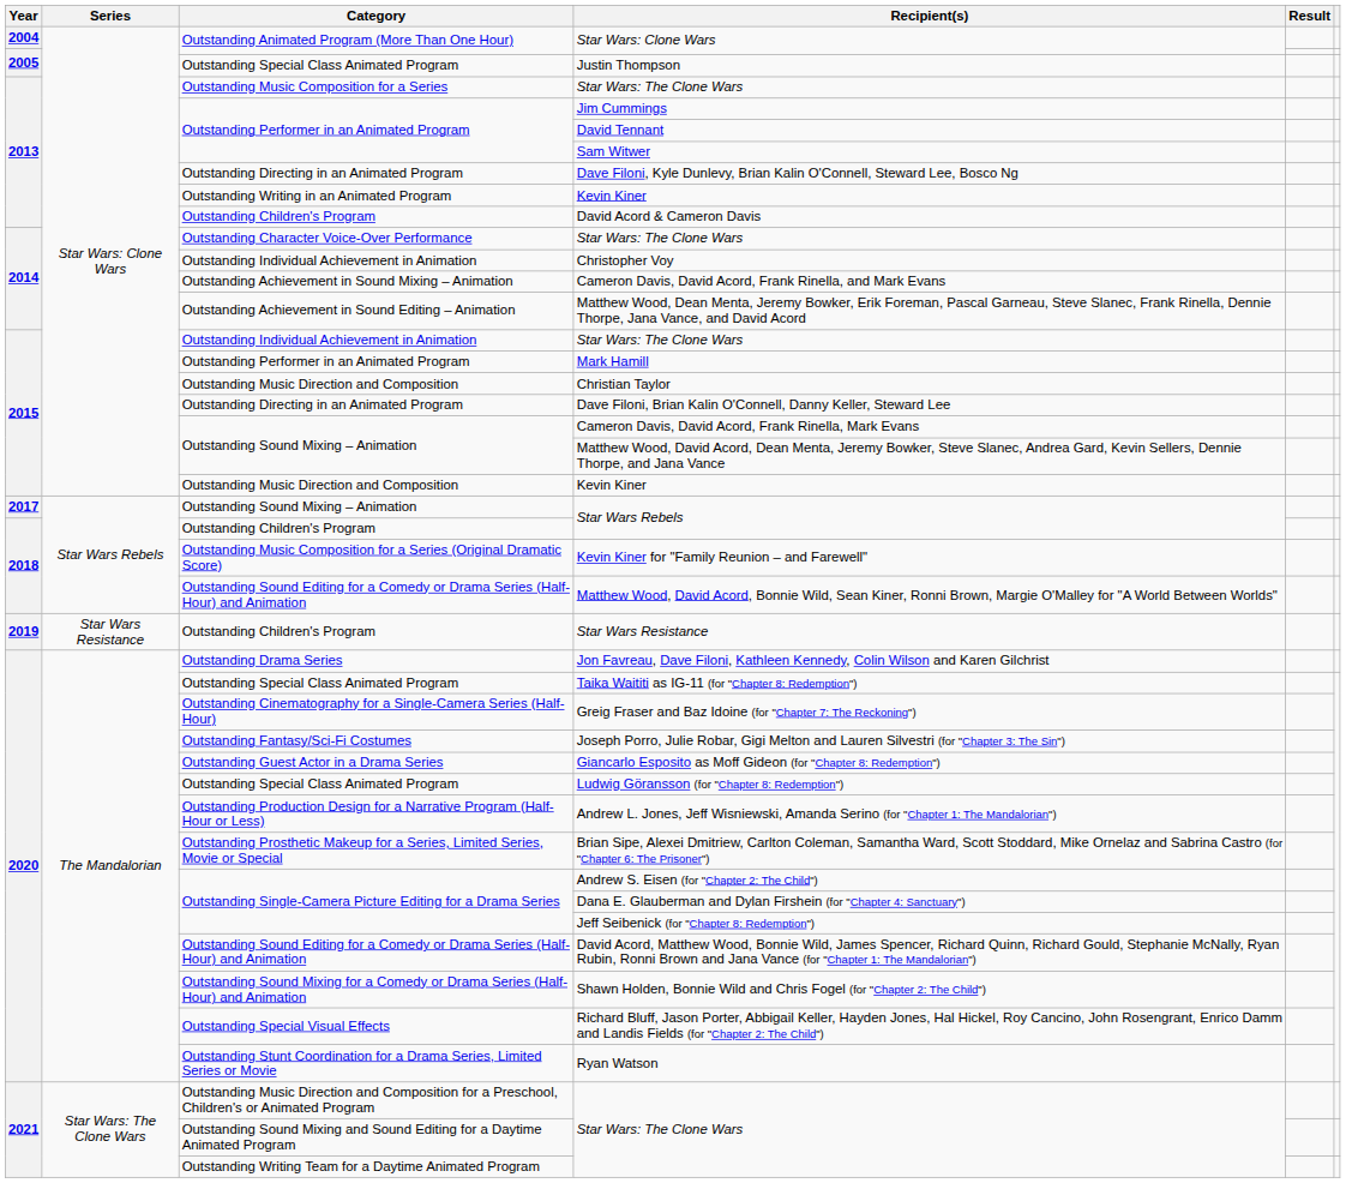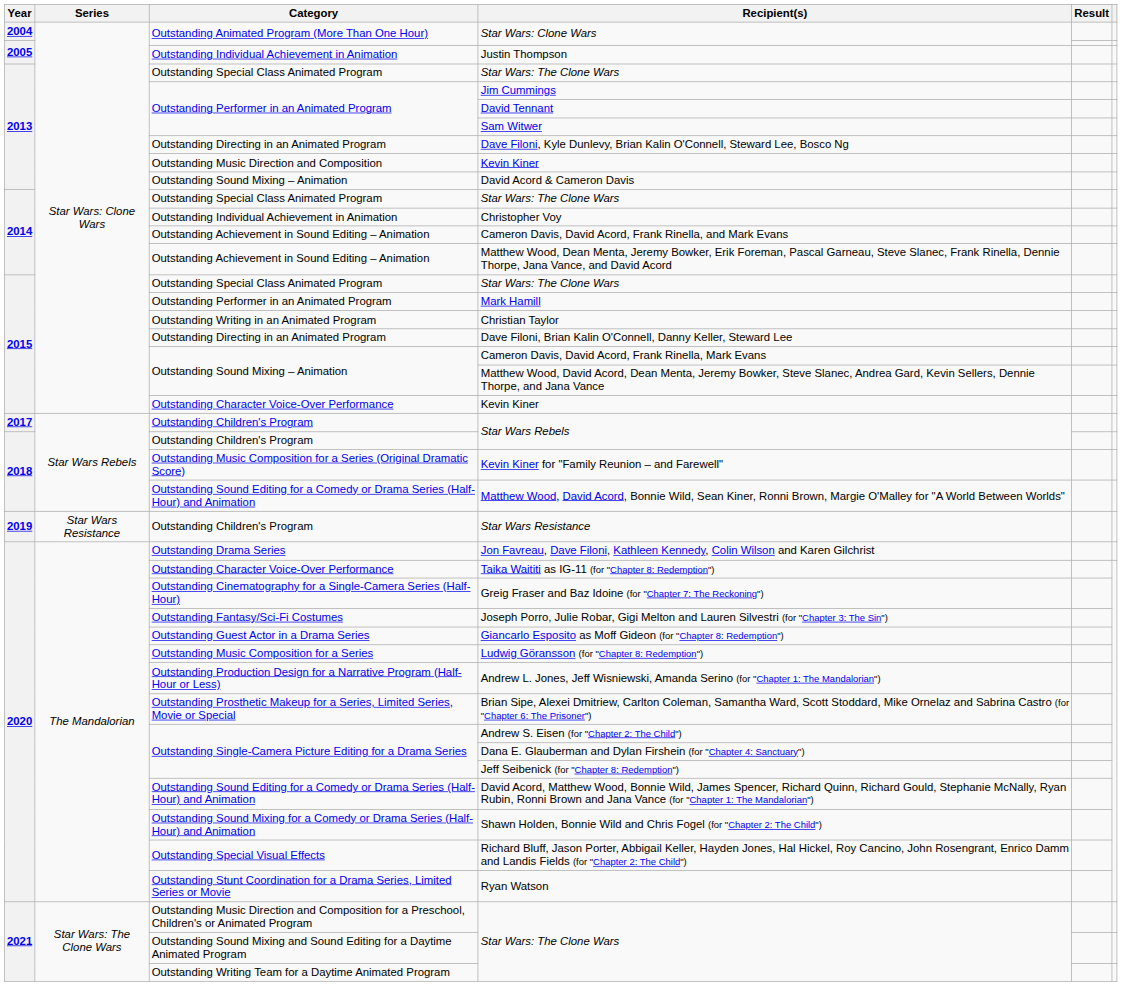 <table class="wikitable sortable plainrowheaders">
 <tr>
 <th scope="col">Year</th>
 <th scope="col">Series</th>
 <th scope="col">Category</th>
 <th scope="col">Recipient(s)</th>
 <th scope="col">Result</th>
 <th scope="col" class="unsortable"></th>
 </tr>
 <tr>
 <th rowspan="1" scope="row"><a href='#'>2004</a></th>
 <td rowspan="21" scope="row" style="text-align:center"><em>Star Wars: Clone Wars</em></td>
 <td rowspan="2" scope="row"><a href='#'>Outstanding Animated Program (More Than One Hour)</a></td>
 <td rowspan="2" scope="row"><em>Star Wars: Clone Wars</em></td>
 <td></td>
 <td style="text-align:center"></td>
 </tr>
 <tr>
 <th rowspan="2" scope="row"><a href='#'>2005</a></th>
 <td></td>
 <td style="text-align:center"></td>
 </tr>
 <tr>
-<td scope="row">Outstanding Special Class Animated Program</td>
+<td scope="row"><a href='#'>Outstanding Individual Achievement in Animation</a></td>
 <td scope="row">Justin Thompson</td>
 <td></td>
 <td style="text-align:center"></td>
 </tr>
 <tr>
 <th rowspan="7" scope="row"><a href='#'>2013</a></th>
-<td><a href='#'>Outstanding Music Composition for a Series</a></td>
+<td scope="row">Outstanding Special Class Animated Program</td>
 <td scope="row"><em>Star Wars: The Clone Wars</em></td>
 <td></td>
 <td style="text-align:center"></td>
 </tr>
 <tr>
 <td rowspan="3"><a href='#'>Outstanding Performer in an Animated Program</a></td>
 <td scope="row"><a href='#'>Jim Cummings</a></td>
 <td></td>
 <td style="text-align:center"></td>
 </tr>
 <tr>
 <td scope="row"><a href='#'>David Tennant</a></td>
 <td></td>
 <td style="text-align:center"></td>
 </tr>
 <tr>
 <td scope="row"><a href='#'>Sam Witwer</a></td>
 <td></td>
 <td style="text-align:center"></td>
 </tr>
 <tr>
 <td scope="row">Outstanding Directing in an Animated Program</td>
 <td scope="row"><a href='#'>Dave Filoni</a>, Kyle Dunlevy, Brian Kalin O'Connell, Steward Lee, Bosco Ng</td>
 <td></td>
 <td style="text-align:center"></td>
 </tr>
 <tr>
-<td scope="row">Outstanding Writing in an Animated Program</td>
+<td scope="row">Outstanding Music Direction and Composition</td>
 <td scope="row"><a href='#'>Kevin Kiner</a></td>
 <td></td>
 <td style="text-align:center"></td>
 </tr>
 <tr>
-<td scope="row"><a href='#'>Outstanding Children's Program</a></td>
+<td scope="row">Outstanding Sound Mixing – Animation</td>
 <td scope="row">David Acord & Cameron Davis</td>
 <td></td>
 <td style="text-align:center"></td>
 </tr>
 <tr>
 <th rowspan="4" scope="row"><a href='#'>2014</a></th>
-<td><a href='#'>Outstanding Character Voice-Over Performance</a></td>
+<td scope="row">Outstanding Special Class Animated Program</td>
 <td scope="row"><em>Star Wars: The Clone Wars</em></td>
 <td></td>
 <td style="text-align:center"></td>
 </tr>
 <tr>
 <td scope="row">Outstanding Individual Achievement in Animation</td>
 <td scope="row">Christopher Voy</td>
 <td></td>
 <td style="text-align:center"></td>
 </tr>
 <tr>
-<td scope="row">Outstanding Achievement in Sound Mixing – Animation</td>
+<td scope="row">Outstanding Achievement in Sound Editing – Animation</td>
 <td scope="row">Cameron Davis, David Acord, Frank Rinella, and Mark Evans</td>
 <td></td>
 <td style="text-align:center"></td>
 </tr>
 <tr>
 <td scope="row">Outstanding Achievement in Sound Editing – Animation</td>
 <td scope="row">Matthew Wood, Dean Menta, Jeremy Bowker, Erik Foreman, Pascal Garneau, Steve Slanec, Frank Rinella, Dennie Thorpe, Jana Vance, and David Acord</td>
 <td></td>
 <td style="text-align:center"></td>
 </tr>
 <tr>
 <th rowspan="7" scope="row"><a href='#'>2015</a></th>
-<td scope="row"><a href='#'>Outstanding Individual Achievement in Animation</a></td>
+<td scope="row">Outstanding Special Class Animated Program</td>
 <td scope="row"><em>Star Wars: The Clone Wars</em></td>
 <td></td>
 <td style="text-align:center"></td>
 </tr>
 <tr>
 <td scope="row">Outstanding Performer in an Animated Program</td>
 <td scope="row"><a href='#'>Mark Hamill</a></td>
 <td></td>
 <td style="text-align:center"></td>
 </tr>
 <tr>
-<td scope="row">Outstanding Music Direction and Composition</td>
+<td scope="row">Outstanding Writing in an Animated Program</td>
 <td scope="row">Christian Taylor</td>
 <td></td>
 <td style="text-align:center"></td>
 </tr>
 <tr>
 <td scope="row">Outstanding Directing in an Animated Program</td>
 <td scope="row">Dave Filoni, Brian Kalin O'Connell, Danny Keller, Steward Lee</td>
 <td></td>
 <td style="text-align:center"></td>
 </tr>
 <tr>
 <td rowspan="2" scope="row">Outstanding Sound Mixing – Animation</td>
 <td scope="row">Cameron Davis, David Acord, Frank Rinella, Mark Evans</td>
 <td></td>
 <td style="text-align:center"></td>
 </tr>
 <tr>
 <td scope="row">Matthew Wood, David Acord, Dean Menta, Jeremy Bowker, Steve Slanec, Andrea Gard, Kevin Sellers, Dennie Thorpe, and Jana Vance</td>
 <td></td>
 <td style="text-align:center"></td>
 </tr>
 <tr>
-<td scope="row">Outstanding Music Direction and Composition</td>
+<td><a href='#'>Outstanding Character Voice-Over Performance</a></td>
 <td scope="row">Kevin Kiner</td>
 <td></td>
 <td style="text-align:center"></td>
 </tr>
 <tr>
 <th rowspan="1" scope="row"><a href='#'>2017</a></th>
 <td rowspan="4" scope="row" style="text-align:center"><em>Star Wars Rebels</em></td>
-<td scope="row">Outstanding Sound Mixing – Animation</td>
+<td scope="row"><a href='#'>Outstanding Children's Program</a></td>
 <td rowspan="2" scope="row"><em>Star Wars Rebels</em></td>
 <td></td>
 <td style="text-align:center"></td>
 </tr>
 <tr>
 <th rowspan="3" scope="row"><a href='#'>2018</a></th>
 <td scope="row">Outstanding Children's Program</td>
 <td></td>
 <td></td>
 </tr>
 <tr>
 <td><a href='#'>Outstanding Music Composition for a Series (Original Dramatic Score)</a></td>
 <td><a href='#'>Kevin Kiner</a> for "Family Reunion – and Farewell"</td>
 <td></td>
 <td></td>
 </tr>
 <tr>
 <td><a href='#'>Outstanding Sound Editing for a Comedy or Drama Series (Half-Hour) and Animation</a></td>
 <td><a href='#'>Matthew Wood</a>, <a href='#'>David Acord</a>, Bonnie Wild, Sean Kiner, Ronni Brown, Margie O'Malley for "A World Between Worlds"</td>
 <td></td>
 <td></td>
 </tr>
 <tr>
 <th rowspan="1" scope="row"><a href='#'>2019</a></th>
 <td rowspan="1" scope="row" style="text-align:center"><em>Star Wars Resistance</em></td>
 <td scope="row">Outstanding Children's Program</td>
 <td scope="row"><em>Star Wars Resistance</em></td>
 <td></td>
 <td></td>
 </tr>
 <tr>
 <th rowspan="15" scope="row"><a href='#'>2020</a></th>
 <td rowspan="15" style="text-align:center"><em>The Mandalorian</em></td>
 <td><a href='#'>Outstanding Drama Series</a></td>
 <td><a href='#'>Jon Favreau</a>, <a href='#'>Dave Filoni</a>, <a href='#'>Kathleen Kennedy</a>, <a href='#'>Colin Wilson</a> and Karen Gilchrist</td>
 <td></td>
 <td></td>
 </tr>
 <tr>
-<td scope="row">Outstanding Special Class Animated Program</td>
+<td><a href='#'>Outstanding Character Voice-Over Performance</a></td>
 <td><a href='#'>Taika Waititi</a> as IG-11 <small>(for "<a href='#'>Chapter 8: Redemption</a>")</small></td>
 <td></td>
 <td rowspan="14"></td>
 </tr>
 <tr>
 <td><a href='#'>Outstanding Cinematography for a Single-Camera Series (Half-Hour)</a></td>
 <td>Greig Fraser and Baz Idoine <small>(for "<a href='#'>Chapter 7: The Reckoning</a>")</small></td>
 <td></td>
 </tr>
 <tr>
 <td><a href='#'>Outstanding Fantasy/Sci-Fi Costumes</a></td>
 <td>Joseph Porro, Julie Robar, Gigi Melton and Lauren Silvestri <small>(for "<a href='#'>Chapter 3: The Sin</a>")</small></td>
 <td></td>
 </tr>
 <tr>
 <td><a href='#'>Outstanding Guest Actor in a Drama Series</a></td>
 <td><a href='#'>Giancarlo Esposito</a> as Moff Gideon <small>(for "<a href='#'>Chapter 8: Redemption</a>")</small></td>
 <td></td>
 </tr>
 <tr>
-<td scope="row">Outstanding Special Class Animated Program</td>
+<td><a href='#'>Outstanding Music Composition for a Series</a></td>
 <td><a href='#'>Ludwig Göransson</a> <small>(for "<a href='#'>Chapter 8: Redemption</a>")</small></td>
 <td></td>
 </tr>
 <tr>
 <td><a href='#'>Outstanding Production Design for a Narrative Program (Half-Hour or Less)</a></td>
 <td>Andrew L. Jones, Jeff Wisniewski, Amanda Serino <small>(for "<a href='#'>Chapter 1: The Mandalorian</a>")</small></td>
 <td></td>
 </tr>
 <tr>
 <td><a href='#'>Outstanding Prosthetic Makeup for a Series, Limited Series, Movie or Special</a></td>
 <td>Brian Sipe, Alexei Dmitriew, Carlton Coleman, Samantha Ward, Scott Stoddard, Mike Ornelaz and Sabrina Castro <small>(for "<a href='#'>Chapter 6: The Prisoner</a>")</small></td>
 <td></td>
 </tr>
 <tr>
 <td rowspan="3"><a href='#'>Outstanding Single-Camera Picture Editing for a Drama Series</a></td>
 <td>Andrew S. Eisen <small>(for "<a href='#'>Chapter 2: The Child</a>")</small></td>
 <td></td>
 </tr>
 <tr>
 <td>Dana E. Glauberman and Dylan Firshein <small>(for "<a href='#'>Chapter 4: Sanctuary</a>")</small></td>
 <td></td>
 </tr>
 <tr>
 <td>Jeff Seibenick <small>(for "<a href='#'>Chapter 8: Redemption</a>")</small></td>
 <td></td>
 </tr>
 <tr>
 <td><a href='#'>Outstanding Sound Editing for a Comedy or Drama Series (Half-Hour) and Animation</a></td>
 <td>David Acord, Matthew Wood, Bonnie Wild, James Spencer, Richard Quinn, Richard Gould, Stephanie McNally, Ryan Rubin, Ronni Brown and Jana Vance <small>(for "<a href='#'>Chapter 1: The Mandalorian</a>")</small></td>
 <td></td>
 </tr>
 <tr>
 <td><a href='#'>Outstanding Sound Mixing for a Comedy or Drama Series (Half-Hour) and Animation</a></td>
 <td>Shawn Holden, Bonnie Wild and Chris Fogel <small>(for "<a href='#'>Chapter 2: The Child</a>")</small></td>
 <td></td>
 </tr>
 <tr>
 <td><a href='#'>Outstanding Special Visual Effects</a></td>
 <td>Richard Bluff, Jason Porter, Abbigail Keller, Hayden Jones, Hal Hickel, Roy Cancino, John Rosengrant, Enrico Damm and Landis Fields <small>(for "<a href='#'>Chapter 2: The Child</a>")</small></td>
 <td></td>
 </tr>
 <tr>
 <td><a href='#'>Outstanding Stunt Coordination for a Drama Series, Limited Series or Movie</a></td>
 <td>Ryan Watson</td>
 <td></td>
 </tr>
 <tr>
 <th rowspan="3" scope="row"><a href='#'>2021</a></th>
 <td rowspan="3" style="text-align:center"><em>Star Wars: The Clone Wars</em></td>
 <td>Outstanding Music Direction and Composition for a Preschool, Children's or Animated Program</td>
 <td rowspan="3"><em>Star Wars: The Clone Wars</em></td>
 <td></td>
 <td></td>
 </tr>
 <tr>
 <td>Outstanding Sound Mixing and Sound Editing for a Daytime Animated Program</td>
 <td></td>
 <td></td>
 </tr>
 <tr>
 <td>Outstanding Writing Team for a Daytime Animated Program</td>
 <td></td>
 <td></td>
 </tr>
 </table>
